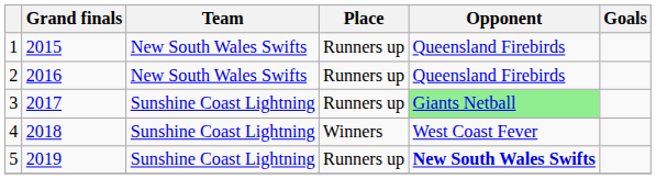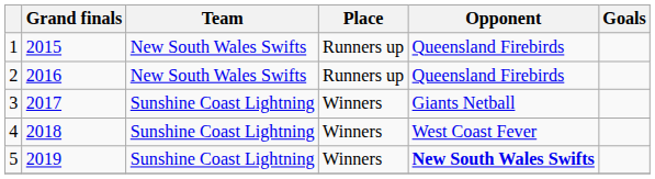 <table class="wikitable collapsible">
 <tr>
 <th></th>
 <th>Grand finals</th>
 <th>Team</th>
 <th>Place</th>
 <th>Opponent</th>
 <th>Goals</th>
 </tr>
 <tr>
 <td>1</td>
 <td><a href='#'>2015</a></td>
 <td><a href='#'>New South Wales Swifts</a></td>
 <td>Runners up</td>
 <td><a href='#'>Queensland Firebirds</a></td>
 <td></td>
 </tr>
 <tr>
 <td>2</td>
 <td><a href='#'>2016</a></td>
 <td><a href='#'>New South Wales Swifts</a></td>
 <td>Runners up</td>
 <td><a href='#'>Queensland Firebirds</a></td>
 <td> </td>
 </tr>
 <tr>
 <td>3</td>
 <td><a href='#'>2017</a></td>
 <td><a href='#'>Sunshine Coast Lightning</a></td>
-<td>Runners up</td>
-<td style="background: lightgreen;"><a href='#'>Giants Netball</a></td>
+<td>Winners</td>
+<td><a href='#'>Giants Netball</a></td>
 <td></td>
 </tr>
 <tr>
 <td>4</td>
 <td><a href='#'>2018</a></td>
 <td><a href='#'>Sunshine Coast Lightning</a></td>
 <td>Winners</td>
 <td><a href='#'>West Coast Fever</a></td>
 <td></td>
 </tr>
 <tr>
 <td>5</td>
 <td><a href='#'>2019</a></td>
 <td><a href='#'>Sunshine Coast Lightning</a></td>
-<td>Runners up</td>
+<td>Winners</td>
 <td><strong><a href='#'>New South Wales Swifts</a></strong></td>
 <td></td>
 </tr>
 <tr>
 </tr>
 </table>
